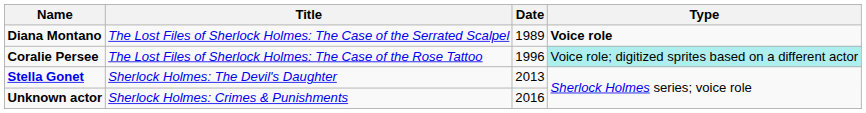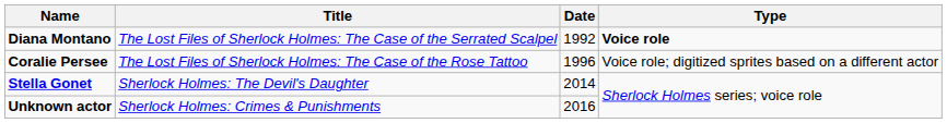 <table class="wikitable sortable">
 <tr>
 <th>Name</th>
 <th>Title</th>
 <th>Date</th>
 <th>Type</th>
 </tr>
 <tr>
 <td><strong>Diana Montano</strong></td>
 <td><em><a href='#'>The Lost Files of Sherlock Holmes: The Case of the Serrated Scalpel</a></em></td>
-<td>1989</td>
+<td>1992</td>
 <td><strong>Voice role</strong></td>
 </tr>
 <tr>
 <td><strong>Coralie Persee</strong></td>
 <td><em><a href='#'>The Lost Files of Sherlock Holmes: The Case of the Rose Tattoo</a></em></td>
 <td>1996</td>
-<td style="background: paleturquoise;">Voice role; digitized sprites based on a different actor</td>
+<td>Voice role; digitized sprites based on a different actor</td>
 </tr>
 <tr>
 <td><strong><a href='#'>Stella Gonet</a></strong></td>
 <td><em><a href='#'>Sherlock Holmes: The Devil's Daughter</a></em></td>
-<td>2013</td>
+<td>2014</td>
 <td rowspan="2"><a href='#'><em>Sherlock Holmes</em></a> series; voice role</td>
 </tr>
 <tr>
 <td><strong>Unknown actor</strong></td>
 <td><em><a href='#'>Sherlock Holmes: Crimes & Punishments</a></em></td>
 <td>2016</td>
 </tr>
 </table>
